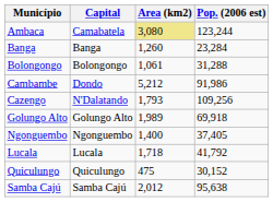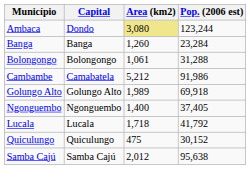 <table class="wikitable sortable">
 <tr>
 <th>Município</th>
 <th><a href='#'>Capital</a></th>
 <th><a href='#'>Area</a> (km2)</th>
 <th><a href='#'>Pop.</a> (2006 est)</th>
 </tr>
 <tr>
 <td><a href='#'>Ambaca</a></td>
-<td><a href='#'>Camabatela</a></td>
+<td><a href='#'>Dondo</a></td>
 <td style="background: khaki;">3,080</td>
 <td>123,244</td>
 </tr>
 <tr>
 <td><a href='#'>Banga</a></td>
 <td>Banga</td>
 <td>1,260</td>
 <td>23,284</td>
 </tr>
 <tr>
 <td><a href='#'>Bolongongo</a></td>
 <td>Bolongongo</td>
 <td>1,061</td>
 <td>31,288</td>
 </tr>
 <tr>
 <td><a href='#'>Cambambe</a></td>
-<td><a href='#'>Dondo</a></td>
+<td><a href='#'>Camabatela</a></td>
 <td>5,212</td>
 <td>91,986</td>
-</tr>
-<tr>
-<td><a href='#'>Cazengo</a></td>
-<td><a href='#'>N'Dalatando</a></td>
-<td>1,793</td>
-<td>109,256</td>
 </tr>
 <tr>
 <td><a href='#'>Golungo Alto</a></td>
 <td>Golungo Alto</td>
 <td>1,989</td>
 <td>69,918</td>
 </tr>
 <tr>
 <td><a href='#'>Ngonguembo</a></td>
 <td>Ngonguembo</td>
 <td>1,400</td>
 <td>37,405</td>
 </tr>
 <tr>
 <td><a href='#'>Lucala</a></td>
 <td>Lucala</td>
 <td>1,718</td>
 <td>41,792</td>
 </tr>
 <tr>
 <td><a href='#'>Quiculungo</a></td>
 <td>Quiculungo</td>
 <td>475</td>
 <td>30,152</td>
 </tr>
 <tr>
 <td><a href='#'>Samba Cajú</a></td>
 <td>Samba Cajú</td>
 <td>2,012</td>
 <td>95,638</td>
 </tr>
 </table>
